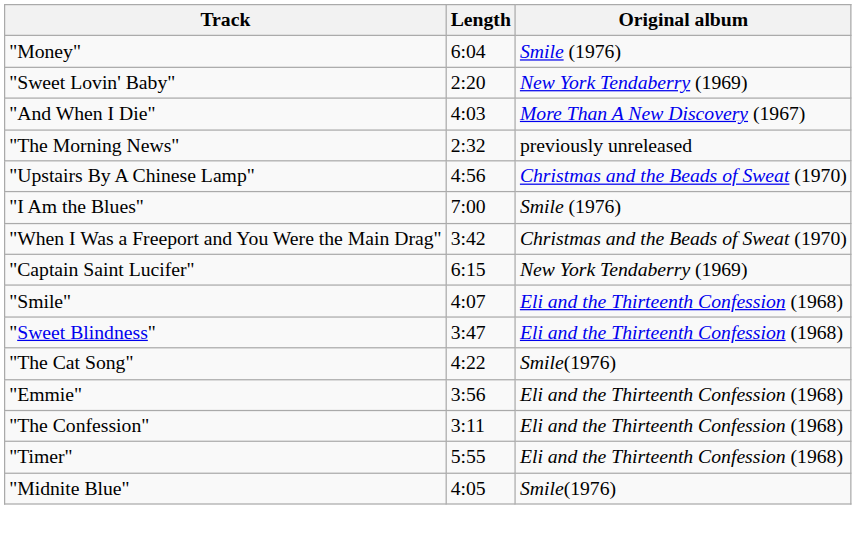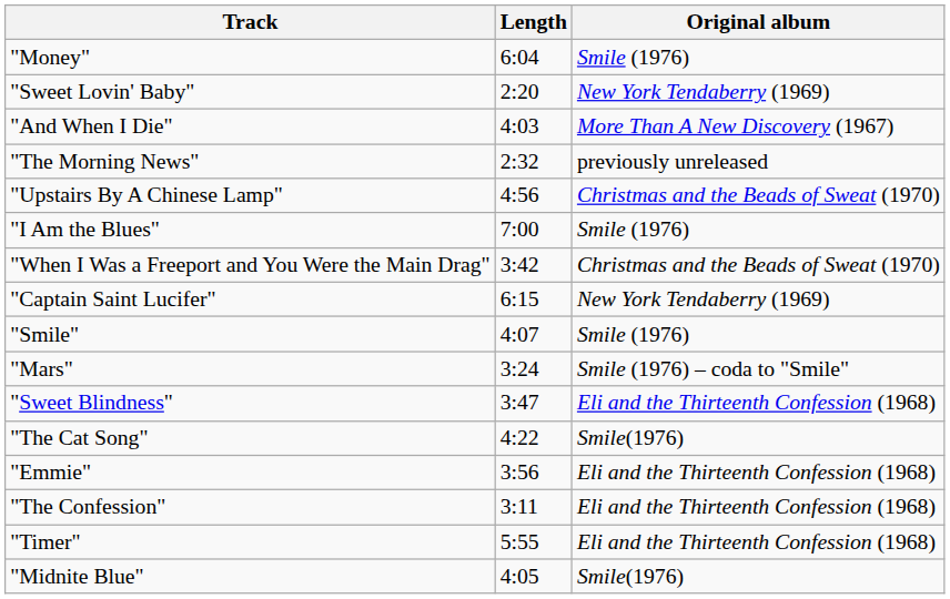 <table class="wikitable">
 <tr>
 <th>Track</th>
 <th>Length</th>
 <th>Original album</th>
 </tr>
 <tr>
 <td>"Money"</td>
 <td>6:04</td>
 <td><em><a href='#'>Smile</a></em> (1976)</td>
 </tr>
 <tr>
 <td>"Sweet Lovin' Baby"</td>
 <td>2:20</td>
 <td><em><a href='#'>New York Tendaberry</a></em> (1969)</td>
 </tr>
 <tr>
 <td>"And When I Die"</td>
 <td>4:03</td>
 <td><em><a href='#'>More Than A New Discovery</a></em> (1967)</td>
 </tr>
 <tr>
 <td>"The Morning News"</td>
 <td>2:32</td>
 <td>previously unreleased</td>
 </tr>
 <tr>
 <td>"Upstairs By A Chinese Lamp"</td>
 <td>4:56</td>
 <td><em><a href='#'>Christmas and the Beads of Sweat</a></em> (1970)</td>
 </tr>
 <tr>
 <td>"I Am the Blues"</td>
 <td>7:00</td>
 <td><em>Smile</em> (1976)</td>
 </tr>
 <tr>
 <td>"When I Was a Freeport and You Were the Main Drag"</td>
 <td>3:42</td>
 <td><em>Christmas and the Beads of Sweat</em> (1970)</td>
 </tr>
 <tr>
 <td>"Captain Saint Lucifer"</td>
 <td>6:15</td>
 <td><em>New York Tendaberry</em> (1969)</td>
 </tr>
 <tr>
 <td>"Smile"</td>
 <td>4:07</td>
-<td><em><a href='#'>Eli and the Thirteenth Confession</a></em> (1968)</td>
+<td><em>Smile</em> (1976)</td>
+</tr>
+<tr>
+<td>"Mars"</td>
+<td>3:24</td>
+<td><em>Smile</em> (1976) – coda to "Smile"</td>
 </tr>
 <tr>
 <td>"<a href='#'>Sweet Blindness</a>"</td>
 <td>3:47</td>
 <td><em><a href='#'>Eli and the Thirteenth Confession</a></em> (1968)</td>
 </tr>
 <tr>
 <td>"The Cat Song"</td>
 <td>4:22</td>
 <td><em>Smile</em>(1976)</td>
 </tr>
 <tr>
 <td>"Emmie"</td>
 <td>3:56</td>
 <td><em>Eli and the Thirteenth Confession</em> (1968)</td>
 </tr>
 <tr>
 <td>"The Confession"</td>
 <td>3:11</td>
 <td><em>Eli and the Thirteenth Confession</em> (1968)</td>
 </tr>
 <tr>
 <td>"Timer"</td>
 <td>5:55</td>
 <td><em>Eli and the Thirteenth Confession</em> (1968)</td>
 </tr>
 <tr>
 <td>"Midnite Blue"</td>
 <td>4:05</td>
 <td><em>Smile</em>(1976)</td>
 </tr>
 </table>
